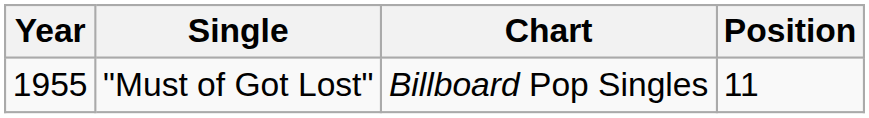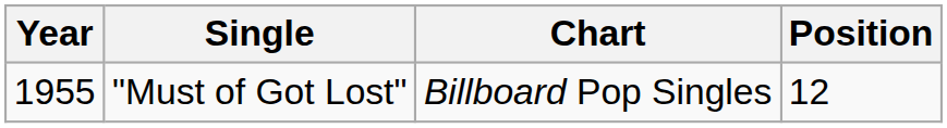 <table class="wikitable">
 <tr>
 <th scope="col">Year</th>
 <th scope="col">Single</th>
 <th scope="col">Chart</th>
 <th scope="col">Position</th>
 </tr>
 <tr>
 <td>1955</td>
 <td>"Must of Got Lost"</td>
 <td><em>Billboard</em> Pop Singles</td>
-<td>11</td>
+<td>12</td>
 </tr>
 </table>
